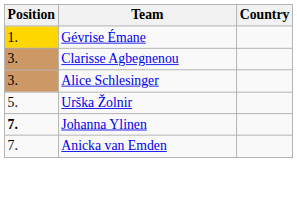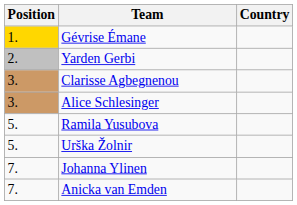 <table class=wikitable>
 <tr>
 <th width=10>Position</th>
 <th width=200>Team</th>
 <th>Country</th>
 </tr>
 <tr>
 <td bgcolor=gold>1.</td>
 <td><a href='#'>Gévrise Émane</a></td>
+<td></td>
+</tr>
+<tr>
+<td bgcolor="silver">2.</td>
+<td><a href='#'>Yarden Gerbi</a></td>
 <td></td>
 </tr>
 <tr>
 <td bgcolor="CC9966">3.</td>
 <td><a href='#'>Clarisse Agbegnenou</a></td>
 <td></td>
 </tr>
 <tr>
 <td bgcolor="CC9966">3.</td>
 <td><a href='#'>Alice Schlesinger</a></td>
 <td></td>
 </tr>
 <tr>
 <td>5.</td>
+<td><a href='#'>Ramila Yusubova</a></td>
+<td></td>
+</tr>
+<tr>
+<td>5.</td>
 <td><a href='#'>Urška Žolnir</a></td>
 <td></td>
 </tr>
 <tr>
-<td><strong>7.</strong></td>
+<td>7.</td>
 <td><a href='#'>Johanna Ylinen</a></td>
 <td></td>
 </tr>
 <tr>
 <td>7.</td>
 <td><a href='#'>Anicka van Emden</a></td>
 <td></td>
 </tr>
 </table>
